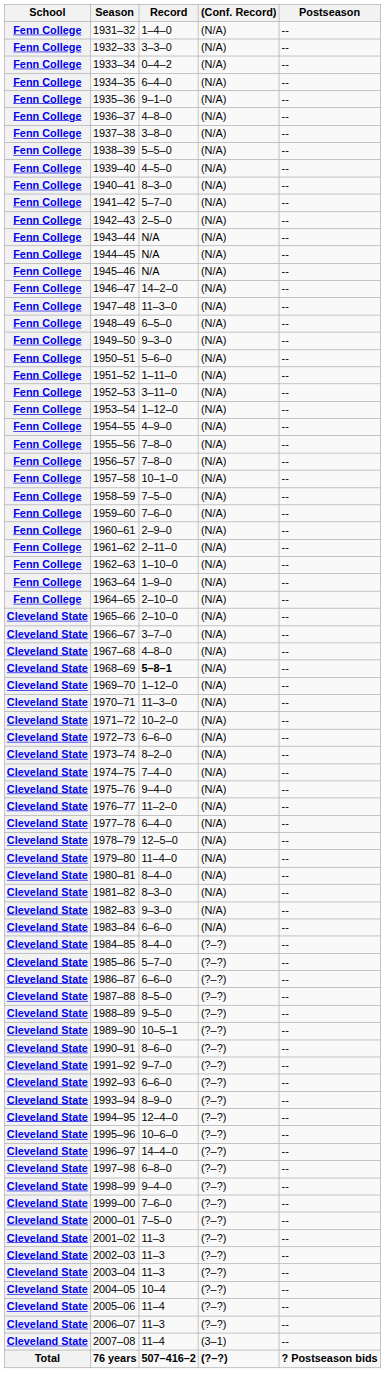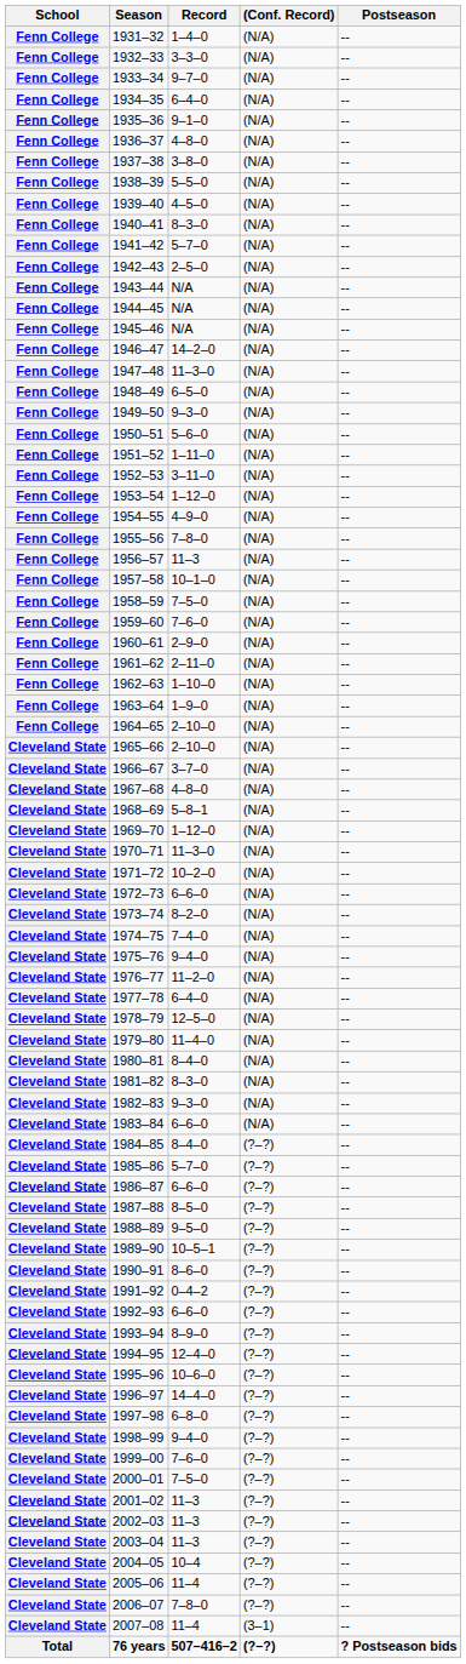 <table class="wikitable">
 <tr>
 <th>School</th>
 <th>Season</th>
 <th>Record</th>
 <th>(Conf. Record)</th>
 <th>Postseason</th>
 </tr>
 <tr>
 <th><a href='#'>Fenn College</a></th>
 <td>1931–32</td>
 <td>1–4–0</td>
 <td>(N/A)</td>
 <td>--</td>
 </tr>
 <tr>
 <th><a href='#'>Fenn College</a></th>
 <td>1932–33</td>
 <td>3–3–0</td>
 <td>(N/A)</td>
 <td>--</td>
 </tr>
 <tr>
 <th><a href='#'>Fenn College</a></th>
 <td>1933–34</td>
-<td>0–4–2</td>
+<td>9–7–0</td>
 <td>(N/A)</td>
 <td>--</td>
 </tr>
 <tr>
 <th><a href='#'>Fenn College</a></th>
 <td>1934–35</td>
 <td>6–4–0</td>
 <td>(N/A)</td>
 <td>--</td>
 </tr>
 <tr>
 <th><a href='#'>Fenn College</a></th>
 <td>1935–36</td>
 <td>9–1–0</td>
 <td>(N/A)</td>
 <td>--</td>
 </tr>
 <tr>
 <th><a href='#'>Fenn College</a></th>
 <td>1936–37</td>
 <td>4–8–0</td>
 <td>(N/A)</td>
 <td>--</td>
 </tr>
 <tr>
 <th><a href='#'>Fenn College</a></th>
 <td>1937–38</td>
 <td>3–8–0</td>
 <td>(N/A)</td>
 <td>--</td>
 </tr>
 <tr>
 <th><a href='#'>Fenn College</a></th>
 <td>1938–39</td>
 <td>5–5–0</td>
 <td>(N/A)</td>
 <td>--</td>
 </tr>
 <tr>
 <th><a href='#'>Fenn College</a></th>
 <td>1939–40</td>
 <td>4–5–0</td>
 <td>(N/A)</td>
 <td>--</td>
 </tr>
 <tr>
 <th><a href='#'>Fenn College</a></th>
 <td>1940–41</td>
 <td>8–3–0</td>
 <td>(N/A)</td>
 <td>--</td>
 </tr>
 <tr>
 <th><a href='#'>Fenn College</a></th>
 <td>1941–42</td>
 <td>5–7–0</td>
 <td>(N/A)</td>
 <td>--</td>
 </tr>
 <tr>
 <th><a href='#'>Fenn College</a></th>
 <td>1942–43</td>
 <td>2–5–0</td>
 <td>(N/A)</td>
 <td>--</td>
 </tr>
 <tr>
 <th><a href='#'>Fenn College</a></th>
 <td>1943–44</td>
 <td>N/A</td>
 <td>(N/A)</td>
 <td>--</td>
 </tr>
 <tr>
 <th><a href='#'>Fenn College</a></th>
 <td>1944–45</td>
 <td>N/A</td>
 <td>(N/A)</td>
 <td>--</td>
 </tr>
 <tr>
 <th><a href='#'>Fenn College</a></th>
 <td>1945–46</td>
 <td>N/A</td>
 <td>(N/A)</td>
 <td>--</td>
 </tr>
 <tr>
 <th><a href='#'>Fenn College</a></th>
 <td>1946–47</td>
 <td>14–2–0</td>
 <td>(N/A)</td>
 <td>--</td>
 </tr>
 <tr>
 <th><a href='#'>Fenn College</a></th>
 <td>1947–48</td>
 <td>11–3–0</td>
 <td>(N/A)</td>
 <td>--</td>
 </tr>
 <tr>
 <th><a href='#'>Fenn College</a></th>
 <td>1948–49</td>
 <td>6–5–0</td>
 <td>(N/A)</td>
 <td>--</td>
 </tr>
 <tr>
 <th><a href='#'>Fenn College</a></th>
 <td>1949–50</td>
 <td>9–3–0</td>
 <td>(N/A)</td>
 <td>--</td>
 </tr>
 <tr>
 <th><a href='#'>Fenn College</a></th>
 <td>1950–51</td>
 <td>5–6–0</td>
 <td>(N/A)</td>
 <td>--</td>
 </tr>
 <tr>
 <th><a href='#'>Fenn College</a></th>
 <td>1951–52</td>
 <td>1–11–0</td>
 <td>(N/A)</td>
 <td>--</td>
 </tr>
 <tr>
 <th><a href='#'>Fenn College</a></th>
 <td>1952–53</td>
 <td>3–11–0</td>
 <td>(N/A)</td>
 <td>--</td>
 </tr>
 <tr>
 <th><a href='#'>Fenn College</a></th>
 <td>1953–54</td>
 <td>1–12–0</td>
 <td>(N/A)</td>
 <td>--</td>
 </tr>
 <tr>
 <th><a href='#'>Fenn College</a></th>
 <td>1954–55</td>
 <td>4–9–0</td>
 <td>(N/A)</td>
 <td>--</td>
 </tr>
 <tr>
 <th><a href='#'>Fenn College</a></th>
 <td>1955–56</td>
 <td>7–8–0</td>
 <td>(N/A)</td>
 <td>--</td>
 </tr>
 <tr>
 <th><a href='#'>Fenn College</a></th>
 <td>1956–57</td>
-<td>7–8–0</td>
+<td>11–3</td>
 <td>(N/A)</td>
 <td>--</td>
 </tr>
 <tr>
 <th><a href='#'>Fenn College</a></th>
 <td>1957–58</td>
 <td>10–1–0</td>
 <td>(N/A)</td>
 <td>--</td>
 </tr>
 <tr>
 <th><a href='#'>Fenn College</a></th>
 <td>1958–59</td>
 <td>7–5–0</td>
 <td>(N/A)</td>
 <td>--</td>
 </tr>
 <tr>
 <th><a href='#'>Fenn College</a></th>
 <td>1959–60</td>
 <td>7–6–0</td>
 <td>(N/A)</td>
 <td>--</td>
 </tr>
 <tr>
 <th><a href='#'>Fenn College</a></th>
 <td>1960–61</td>
 <td>2–9–0</td>
 <td>(N/A)</td>
 <td>--</td>
 </tr>
 <tr>
 <th><a href='#'>Fenn College</a></th>
 <td>1961–62</td>
 <td>2–11–0</td>
 <td>(N/A)</td>
 <td>--</td>
 </tr>
 <tr>
 <th><a href='#'>Fenn College</a></th>
 <td>1962–63</td>
 <td>1–10–0</td>
 <td>(N/A)</td>
 <td>--</td>
 </tr>
 <tr>
 <th><a href='#'>Fenn College</a></th>
 <td>1963–64</td>
 <td>1–9–0</td>
 <td>(N/A)</td>
 <td>--</td>
 </tr>
 <tr>
 <th><a href='#'>Fenn College</a></th>
 <td>1964–65</td>
 <td>2–10–0</td>
 <td>(N/A)</td>
 <td>--</td>
 </tr>
 <tr>
 <th><a href='#'>Cleveland State</a></th>
 <td>1965–66</td>
 <td>2–10–0</td>
 <td>(N/A)</td>
 <td>--</td>
 </tr>
 <tr>
 <th><a href='#'>Cleveland State</a></th>
 <td>1966–67</td>
 <td>3–7–0</td>
 <td>(N/A)</td>
 <td>--</td>
 </tr>
 <tr>
 <th><a href='#'>Cleveland State</a></th>
 <td>1967–68</td>
 <td>4–8–0</td>
 <td>(N/A)</td>
 <td>--</td>
 </tr>
 <tr>
 <th><a href='#'>Cleveland State</a></th>
 <td>1968–69</td>
-<td><strong>5–8–1</strong></td>
+<td>5–8–1</td>
 <td>(N/A)</td>
 <td>--</td>
 </tr>
 <tr>
 <th><a href='#'>Cleveland State</a></th>
 <td>1969–70</td>
 <td>1–12–0</td>
 <td>(N/A)</td>
 <td>--</td>
 </tr>
 <tr>
 <th><a href='#'>Cleveland State</a></th>
 <td>1970–71</td>
 <td>11–3–0</td>
 <td>(N/A)</td>
 <td>--</td>
 </tr>
 <tr>
 <th><a href='#'>Cleveland State</a></th>
 <td>1971–72</td>
 <td>10–2–0</td>
 <td>(N/A)</td>
 <td>--</td>
 </tr>
 <tr>
 <th><a href='#'>Cleveland State</a></th>
 <td>1972–73</td>
 <td>6–6–0</td>
 <td>(N/A)</td>
 <td>--</td>
 </tr>
 <tr>
 <th><a href='#'>Cleveland State</a></th>
 <td>1973–74</td>
 <td>8–2–0</td>
 <td>(N/A)</td>
 <td>--</td>
 </tr>
 <tr>
 <th><a href='#'>Cleveland State</a></th>
 <td>1974–75</td>
 <td>7–4–0</td>
 <td>(N/A)</td>
 <td>--</td>
 </tr>
 <tr>
 <th><a href='#'>Cleveland State</a></th>
 <td>1975–76</td>
 <td>9–4–0</td>
 <td>(N/A)</td>
 <td>--</td>
 </tr>
 <tr>
 <th><a href='#'>Cleveland State</a></th>
 <td>1976–77</td>
 <td>11–2–0</td>
 <td>(N/A)</td>
 <td>--</td>
 </tr>
 <tr>
 <th><a href='#'>Cleveland State</a></th>
 <td>1977–78</td>
 <td>6–4–0</td>
 <td>(N/A)</td>
 <td>--</td>
 </tr>
 <tr>
 <th><a href='#'>Cleveland State</a></th>
 <td>1978–79</td>
 <td>12–5–0</td>
 <td>(N/A)</td>
 <td>--</td>
 </tr>
 <tr>
 <th><a href='#'>Cleveland State</a></th>
 <td>1979–80</td>
 <td>11–4–0</td>
 <td>(N/A)</td>
 <td>--</td>
 </tr>
 <tr>
 <th><a href='#'>Cleveland State</a></th>
 <td>1980–81</td>
 <td>8–4–0</td>
 <td>(N/A)</td>
 <td>--</td>
 </tr>
 <tr>
 <th><a href='#'>Cleveland State</a></th>
 <td>1981–82</td>
 <td>8–3–0</td>
 <td>(N/A)</td>
 <td>--</td>
 </tr>
 <tr>
 <th><a href='#'>Cleveland State</a></th>
 <td>1982–83</td>
 <td>9–3–0</td>
 <td>(N/A)</td>
 <td>--</td>
 </tr>
 <tr>
 <th><a href='#'>Cleveland State</a></th>
 <td>1983–84</td>
 <td>6–6–0</td>
 <td>(N/A)</td>
 <td>--</td>
 </tr>
 <tr>
 <th><a href='#'>Cleveland State</a></th>
 <td>1984–85</td>
 <td>8–4–0</td>
 <td>(?–?)</td>
 <td>--</td>
 </tr>
 <tr>
 <th><a href='#'>Cleveland State</a></th>
 <td>1985–86</td>
 <td>5–7–0</td>
 <td>(?–?)</td>
 <td>--</td>
 </tr>
 <tr>
 <th><a href='#'>Cleveland State</a></th>
 <td>1986–87</td>
 <td>6–6–0</td>
 <td>(?–?)</td>
 <td>--</td>
 </tr>
 <tr>
 <th><a href='#'>Cleveland State</a></th>
 <td>1987–88</td>
 <td>8–5–0</td>
 <td>(?–?)</td>
 <td>--</td>
 </tr>
 <tr>
 <th><a href='#'>Cleveland State</a></th>
 <td>1988–89</td>
 <td>9–5–0</td>
 <td>(?–?)</td>
 <td>--</td>
 </tr>
 <tr>
 <th><a href='#'>Cleveland State</a></th>
 <td>1989–90</td>
 <td>10–5–1</td>
 <td>(?–?)</td>
 <td>--</td>
 </tr>
 <tr>
 <th><a href='#'>Cleveland State</a></th>
 <td>1990–91</td>
 <td>8–6–0</td>
 <td>(?–?)</td>
 <td>--</td>
 </tr>
 <tr>
 <th><a href='#'>Cleveland State</a></th>
 <td>1991–92</td>
-<td>9–7–0</td>
+<td>0–4–2</td>
 <td>(?–?)</td>
 <td>--</td>
 </tr>
 <tr>
 <th><a href='#'>Cleveland State</a></th>
 <td>1992–93</td>
 <td>6–6–0</td>
 <td>(?–?)</td>
 <td>--</td>
 </tr>
 <tr>
 <th><a href='#'>Cleveland State</a></th>
 <td>1993–94</td>
 <td>8–9–0</td>
 <td>(?–?)</td>
 <td>--</td>
 </tr>
 <tr>
 <th><a href='#'>Cleveland State</a></th>
 <td>1994–95</td>
 <td>12–4–0</td>
 <td>(?–?)</td>
 <td>--</td>
 </tr>
 <tr>
 <th><a href='#'>Cleveland State</a></th>
 <td>1995–96</td>
 <td>10–6–0</td>
 <td>(?–?)</td>
 <td>--</td>
 </tr>
 <tr>
 <th><a href='#'>Cleveland State</a></th>
 <td>1996–97</td>
 <td>14–4–0</td>
 <td>(?–?)</td>
 <td>--</td>
 </tr>
 <tr>
 <th><a href='#'>Cleveland State</a></th>
 <td>1997–98</td>
 <td>6–8–0</td>
 <td>(?–?)</td>
 <td>--</td>
 </tr>
 <tr>
 <th><a href='#'>Cleveland State</a></th>
 <td>1998–99</td>
 <td>9–4–0</td>
 <td>(?–?)</td>
 <td>--</td>
 </tr>
 <tr>
 <th><a href='#'>Cleveland State</a></th>
 <td>1999–00</td>
 <td>7–6–0</td>
 <td>(?–?)</td>
 <td>--</td>
 </tr>
 <tr>
 <th><a href='#'>Cleveland State</a></th>
 <td>2000–01</td>
 <td>7–5–0</td>
 <td>(?–?)</td>
 <td>--</td>
 </tr>
 <tr>
 <th><a href='#'>Cleveland State</a></th>
 <td>2001–02</td>
 <td>11–3</td>
 <td>(?–?)</td>
 <td>--</td>
 </tr>
 <tr>
 <th><a href='#'>Cleveland State</a></th>
 <td>2002–03</td>
 <td>11–3</td>
 <td>(?–?)</td>
 <td>--</td>
 </tr>
 <tr>
 <th><a href='#'>Cleveland State</a></th>
 <td>2003–04</td>
 <td>11–3</td>
 <td>(?–?)</td>
 <td>--</td>
 </tr>
 <tr>
 <th><a href='#'>Cleveland State</a></th>
 <td>2004–05</td>
 <td>10–4</td>
 <td>(?–?)</td>
 <td>--</td>
 </tr>
 <tr>
 <th><a href='#'>Cleveland State</a></th>
 <td>2005–06</td>
 <td>11–4</td>
 <td>(?–?)</td>
 <td>--</td>
 </tr>
 <tr>
 <th><a href='#'>Cleveland State</a></th>
 <td>2006–07</td>
-<td>11–3</td>
+<td>7–8–0</td>
 <td>(?–?)</td>
 <td>--</td>
 </tr>
 <tr>
 <th><a href='#'>Cleveland State</a></th>
 <td>2007–08</td>
 <td>11–4</td>
 <td>(3–1)</td>
 <td>--</td>
 </tr>
 <tr>
 <th><strong>Total</strong></th>
 <td><strong>76 years</strong></td>
 <td><strong>507–416–2</strong></td>
 <td><strong>(?–?)</strong></td>
 <td><strong>? Postseason bids</strong></td>
 </tr>
 </table>
